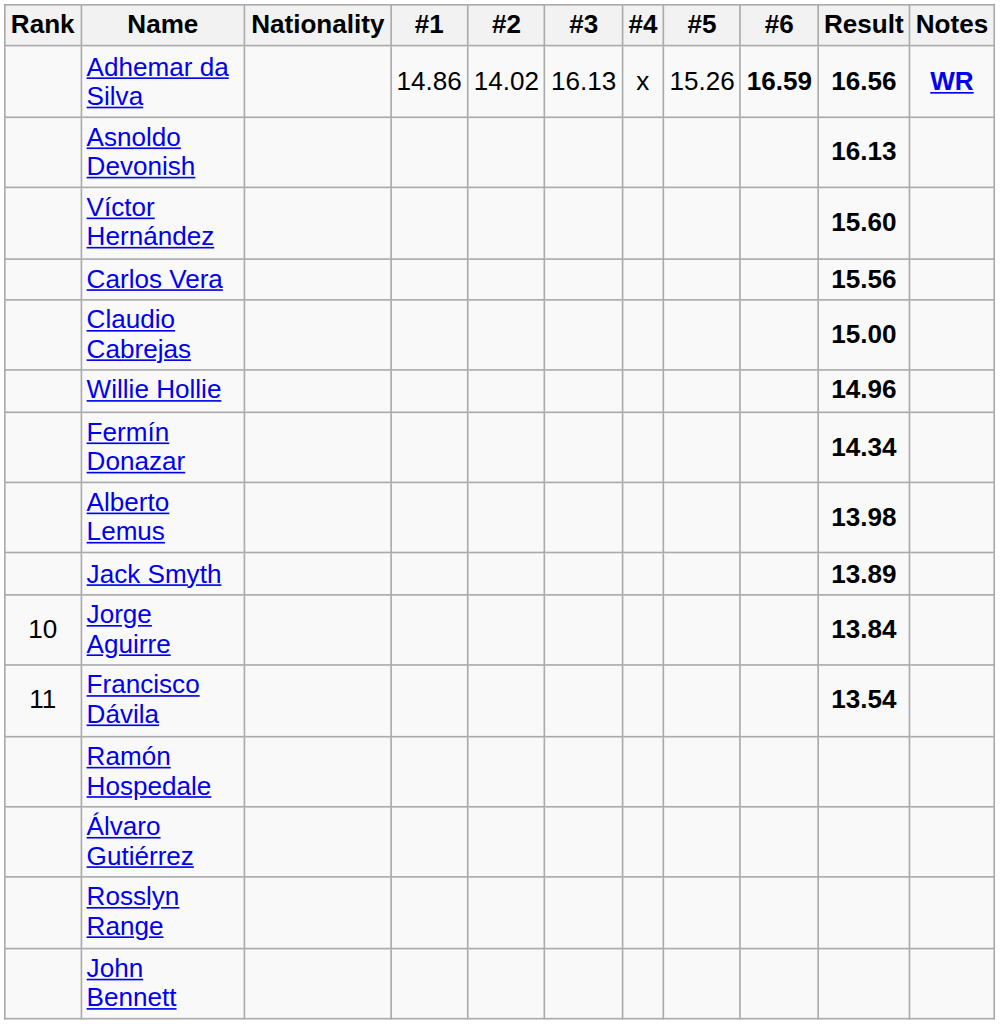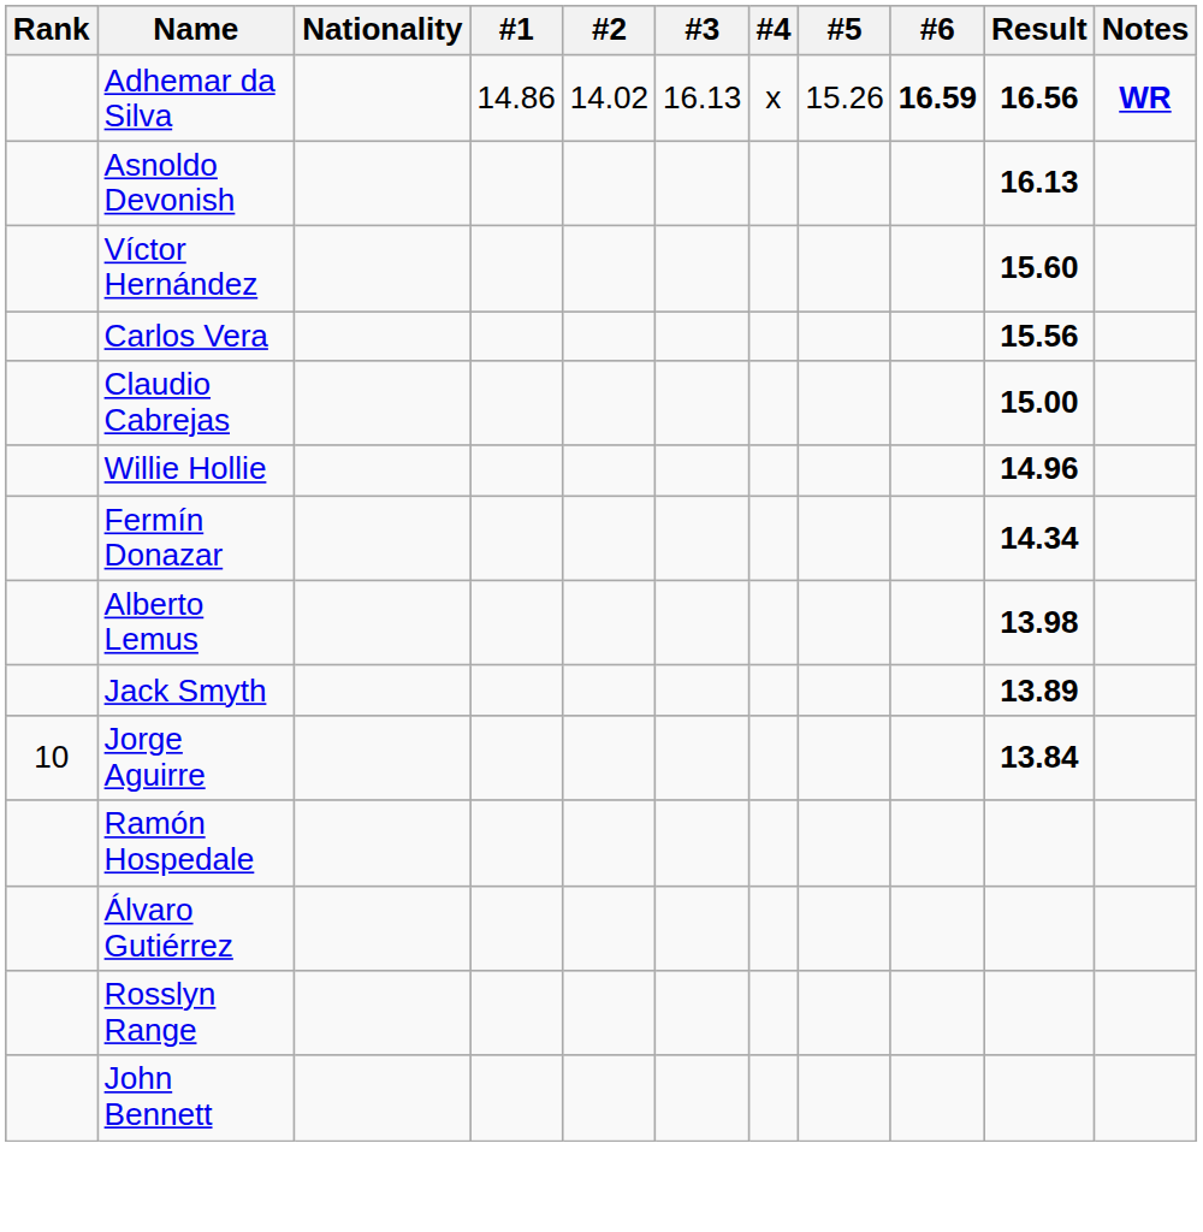 <table class="wikitable sortable" style="text-align:center">
 <tr>
 <th>Rank</th>
 <th>Name</th>
 <th>Nationality</th>
 <th>#1</th>
 <th>#2</th>
 <th>#3</th>
 <th>#4</th>
 <th>#5</th>
 <th>#6</th>
 <th>Result</th>
 <th>Notes</th>
 </tr>
 <tr>
 <td></td>
 <td align=left><a href='#'>Adhemar da Silva</a></td>
 <td align=left></td>
 <td>14.86</td>
 <td>14.02</td>
 <td>16.13</td>
 <td>x</td>
 <td>15.26</td>
 <td><strong>16.59</strong></td>
 <td><strong>16.56</strong></td>
 <td><strong><a href='#'>WR</a></strong></td>
 </tr>
 <tr>
 <td></td>
 <td align=left><a href='#'>Asnoldo Devonish</a></td>
 <td align=left></td>
 <td></td>
 <td></td>
 <td></td>
 <td></td>
 <td></td>
 <td></td>
 <td><strong>16.13</strong></td>
 <td></td>
 </tr>
 <tr>
 <td></td>
 <td align=left><a href='#'>Víctor Hernández</a></td>
 <td align=left></td>
 <td></td>
 <td></td>
 <td></td>
 <td></td>
 <td></td>
 <td></td>
 <td><strong>15.60</strong></td>
 <td></td>
 </tr>
 <tr>
 <td></td>
 <td align=left><a href='#'>Carlos Vera</a></td>
 <td align=left></td>
 <td></td>
 <td></td>
 <td></td>
 <td></td>
 <td></td>
 <td></td>
 <td><strong>15.56</strong></td>
 <td></td>
 </tr>
 <tr>
 <td></td>
 <td align=left><a href='#'>Claudio Cabrejas</a></td>
 <td align=left></td>
 <td></td>
 <td></td>
 <td></td>
 <td></td>
 <td></td>
 <td></td>
 <td><strong>15.00</strong></td>
 <td></td>
 </tr>
 <tr>
 <td></td>
 <td align=left><a href='#'>Willie Hollie</a></td>
 <td align=left></td>
 <td></td>
 <td></td>
 <td></td>
 <td></td>
 <td></td>
 <td></td>
 <td><strong>14.96</strong></td>
 <td></td>
 </tr>
 <tr>
 <td></td>
 <td align=left><a href='#'>Fermín Donazar</a></td>
 <td align=left></td>
 <td></td>
 <td></td>
 <td></td>
 <td></td>
 <td></td>
 <td></td>
 <td><strong>14.34</strong></td>
 <td></td>
 </tr>
 <tr>
 <td></td>
 <td align=left><a href='#'>Alberto Lemus</a></td>
 <td align=left></td>
 <td></td>
 <td></td>
 <td></td>
 <td></td>
 <td></td>
 <td></td>
 <td><strong>13.98</strong></td>
 <td></td>
 </tr>
 <tr>
 <td></td>
 <td align=left><a href='#'>Jack Smyth</a></td>
 <td align=left></td>
 <td></td>
 <td></td>
 <td></td>
 <td></td>
 <td></td>
 <td></td>
 <td><strong>13.89</strong></td>
 <td></td>
 </tr>
 <tr>
 <td>10</td>
 <td align=left><a href='#'>Jorge Aguirre</a></td>
 <td align=left></td>
 <td></td>
 <td></td>
 <td></td>
 <td></td>
 <td></td>
 <td></td>
 <td><strong>13.84</strong></td>
 <td></td>
 </tr>
 <tr>
-<td>11</td>
-<td align=left><a href='#'>Francisco Dávila</a></td>
-<td align=left></td>
-<td></td>
-<td></td>
-<td></td>
-<td></td>
-<td></td>
-<td></td>
-<td><strong>13.54</strong></td>
-<td></td>
-</tr>
-<tr>
 <td></td>
 <td align=left><a href='#'>Ramón Hospedale</a></td>
 <td align=left></td>
 <td></td>
 <td></td>
 <td></td>
 <td></td>
 <td></td>
 <td></td>
 <td><strong></strong></td>
 <td></td>
 </tr>
 <tr>
 <td></td>
 <td align=left><a href='#'>Álvaro Gutiérrez</a></td>
 <td align=left></td>
 <td></td>
 <td></td>
 <td></td>
 <td></td>
 <td></td>
 <td></td>
 <td><strong></strong></td>
 <td></td>
 </tr>
 <tr>
 <td></td>
 <td align=left><a href='#'>Rosslyn Range</a></td>
 <td align=left></td>
 <td></td>
 <td></td>
 <td></td>
 <td></td>
 <td></td>
 <td></td>
 <td><strong></strong></td>
 <td></td>
 </tr>
 <tr>
 <td></td>
 <td align=left><a href='#'>John Bennett</a></td>
 <td align=left></td>
 <td></td>
 <td></td>
 <td></td>
 <td></td>
 <td></td>
 <td></td>
 <td><strong></strong></td>
 <td></td>
 </tr>
 </table>
